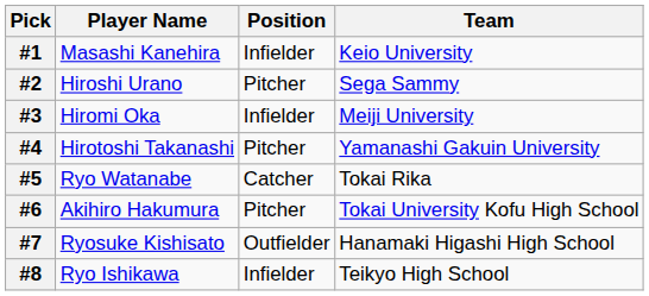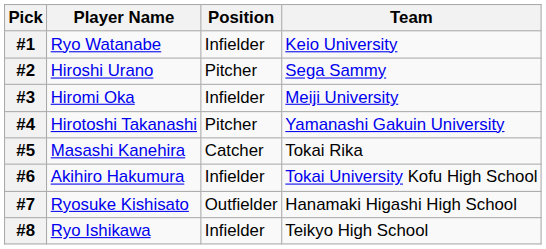 <table class="wikitable">
 <tr>
 <th>Pick</th>
 <th>Player Name</th>
 <th>Position</th>
 <th>Team</th>
 </tr>
 <tr>
 <th>#1</th>
-<td><a href='#'>Masashi Kanehira</a></td>
+<td><a href='#'>Ryo Watanabe</a></td>
 <td>Infielder</td>
 <td><a href='#'>Keio University</a></td>
 </tr>
 <tr>
 <th>#2</th>
 <td><a href='#'>Hiroshi Urano</a></td>
 <td>Pitcher</td>
 <td><a href='#'>Sega Sammy</a></td>
 </tr>
 <tr>
 <th>#3</th>
 <td><a href='#'>Hiromi Oka</a></td>
 <td>Infielder</td>
 <td><a href='#'>Meiji University</a></td>
 </tr>
 <tr>
 <th>#4</th>
 <td><a href='#'>Hirotoshi Takanashi</a></td>
 <td>Pitcher</td>
 <td><a href='#'>Yamanashi Gakuin University</a></td>
 </tr>
 <tr>
 <th>#5</th>
-<td><a href='#'>Ryo Watanabe</a></td>
+<td><a href='#'>Masashi Kanehira</a></td>
 <td>Catcher</td>
 <td>Tokai Rika</td>
 </tr>
 <tr>
 <th>#6</th>
 <td><a href='#'>Akihiro Hakumura</a></td>
-<td>Pitcher</td>
+<td>Infielder</td>
 <td><a href='#'>Tokai University</a> Kofu High School</td>
 </tr>
 <tr>
 <th>#7</th>
 <td><a href='#'>Ryosuke Kishisato</a></td>
 <td>Outfielder</td>
 <td>Hanamaki Higashi High School</td>
 </tr>
 <tr>
 <th>#8</th>
 <td><a href='#'>Ryo Ishikawa</a></td>
 <td>Infielder</td>
 <td>Teikyo High School</td>
 </tr>
 </table>
